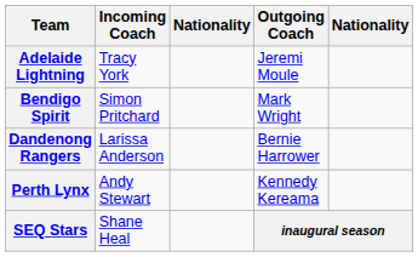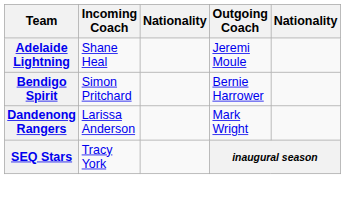 <table class="wikitable" style="width:60%;">
 <tr>
 <th scope="col">Team</th>
 <th scope="col">Incoming Coach</th>
 <th scope="col">Nationality</th>
 <th scope="col">Outgoing Coach</th>
 <th scope="col">Nationality</th>
 </tr>
 <tr>
 <th scope="row"><a href='#'>Adelaide Lightning</a></th>
-<td><a href='#'>Tracy York</a></td>
+<td><a href='#'>Shane Heal</a></td>
 <td></td>
 <td><a href='#'>Jeremi Moule</a></td>
 <td></td>
 </tr>
 <tr>
 <th scope="row"><a href='#'>Bendigo Spirit</a></th>
 <td><a href='#'>Simon Pritchard</a></td>
 <td></td>
-<td><a href='#'>Mark Wright</a></td>
+<td><a href='#'>Bernie Harrower</a></td>
 <td></td>
 </tr>
 <tr>
 <th scope="row"><a href='#'>Dandenong Rangers</a></th>
 <td><a href='#'>Larissa Anderson</a></td>
 <td></td>
-<td><a href='#'>Bernie Harrower</a></td>
-<td></td>
-</tr>
-<tr>
-<th scope="row"><a href='#'>Perth Lynx</a></th>
-<td><a href='#'>Andy Stewart</a></td>
-<td></td>
-<td><a href='#'>Kennedy Kereama</a></td>
+<td><a href='#'>Mark Wright</a></td>
 <td></td>
 </tr>
 <tr>
 <th scope="row"><a href='#'>SEQ Stars</a></th>
-<td><a href='#'>Shane Heal</a></td>
+<td><a href='#'>Tracy York</a></td>
 <td></td>
 <th colspan=2><small> <em>inaugural season</em></small></th>
 </tr>
 </table>
